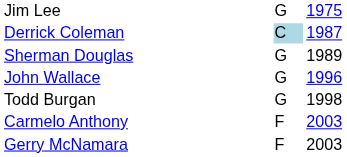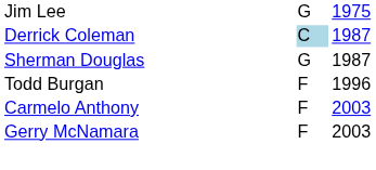 <table style="border:'1' 'solid' 'gray' " width="380">
 <tr>
 </tr>
 <tr>
 <td>Jim Lee</td>
 <td>G</td>
 <td><a href='#'>1975</a></td>
 </tr>
 <tr>
 <td><a href='#'>Derrick Coleman</a></td>
 <td style="background: lightblue;">C</td>
 <td><a href='#'>1987</a></td>
 </tr>
 <tr>
 <td><a href='#'>Sherman Douglas</a></td>
 <td>G</td>
-<td>1989</td>
-</tr>
-<tr>
-<td><a href='#'>John Wallace</a></td>
-<td>G</td>
-<td><a href='#'>1996</a></td>
+<td>1987</td>
 </tr>
 <tr>
 <td>Todd Burgan</td>
-<td>G</td>
-<td>1998</td>
+<td>F</td>
+<td>1996</td>
 </tr>
 <tr>
 <td><a href='#'>Carmelo Anthony</a></td>
 <td>F</td>
 <td><a href='#'>2003</a></td>
 </tr>
 <tr>
 <td><a href='#'>Gerry McNamara</a></td>
 <td>F</td>
 <td>2003</td>
 </tr>
 </table>
